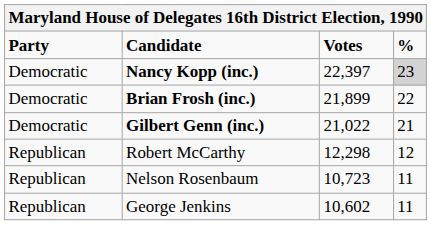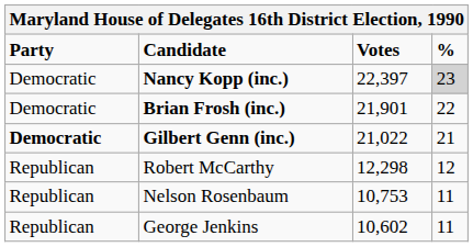 <table class="wikitable">
 <tr>
 <th colspan="4">Maryland House of Delegates 16th District Election, 1990</th>
 </tr>
 <tr>
 <td><strong>Party</strong></td>
 <td><strong>Candidate</strong></td>
 <td><strong>Votes</strong></td>
 <td><strong>%</strong></td>
 </tr>
 <tr>
 <td>Democratic</td>
 <td><strong>Nancy Kopp (inc.)</strong></td>
 <td>22,397</td>
 <td style="background: lightgrey;">23</td>
 </tr>
 <tr>
 <td>Democratic</td>
 <td><strong>Brian Frosh (inc.)</strong></td>
-<td>21,899</td>
+<td>21,901</td>
 <td>22</td>
 </tr>
 <tr>
-<td>Democratic</td>
+<td><strong>Democratic</strong></td>
 <td><strong>Gilbert Genn (inc.)</strong></td>
 <td>21,022</td>
 <td>21</td>
 </tr>
 <tr>
 <td>Republican</td>
 <td>Robert McCarthy</td>
 <td>12,298</td>
 <td>12</td>
 </tr>
 <tr>
 <td>Republican</td>
 <td>Nelson Rosenbaum</td>
-<td>10,723</td>
+<td>10,753</td>
 <td>11</td>
 </tr>
 <tr>
 <td>Republican</td>
 <td>George Jenkins</td>
 <td>10,602</td>
 <td>11</td>
 </tr>
 </table>
